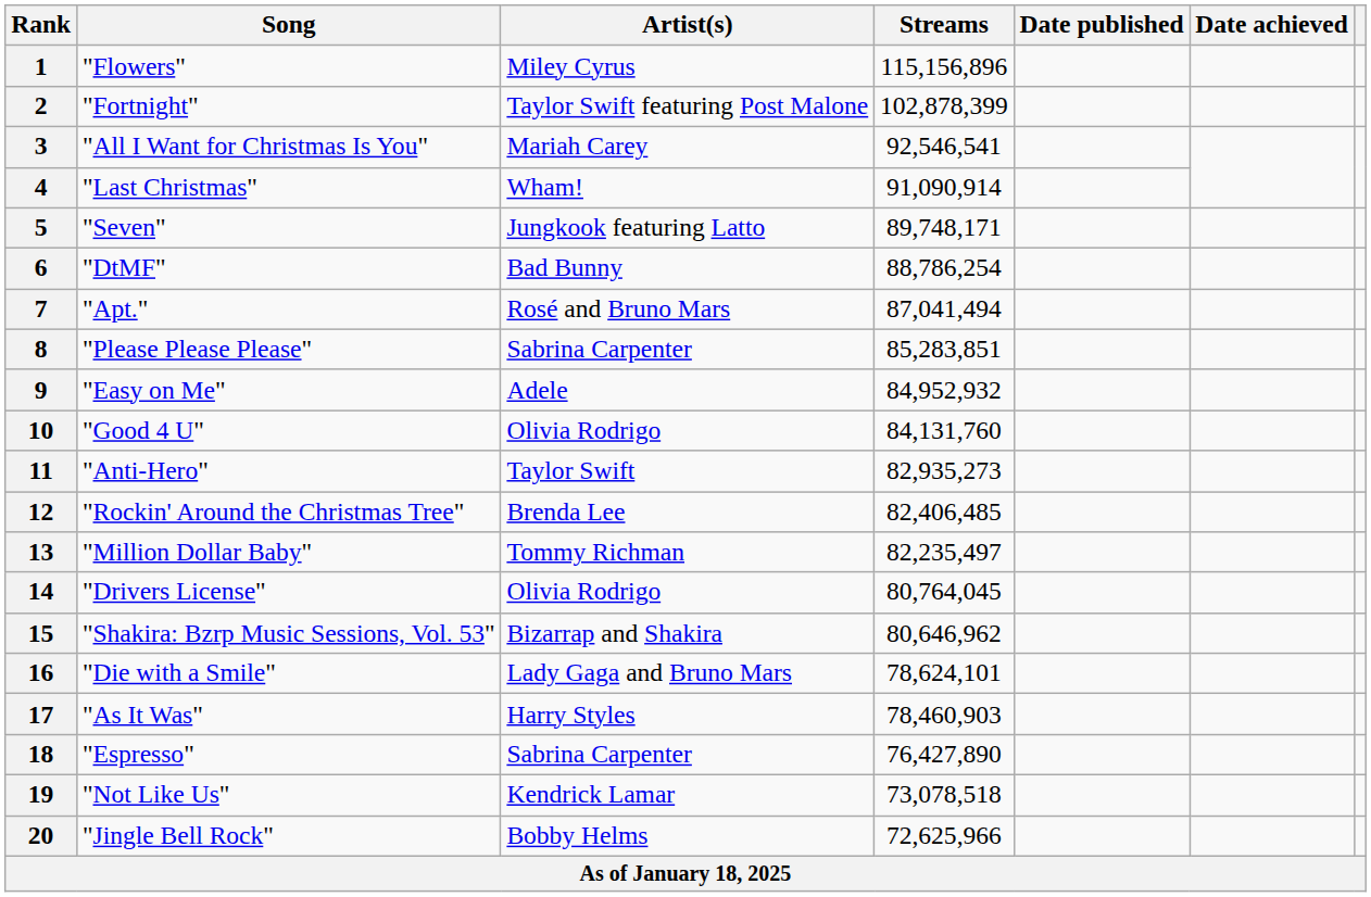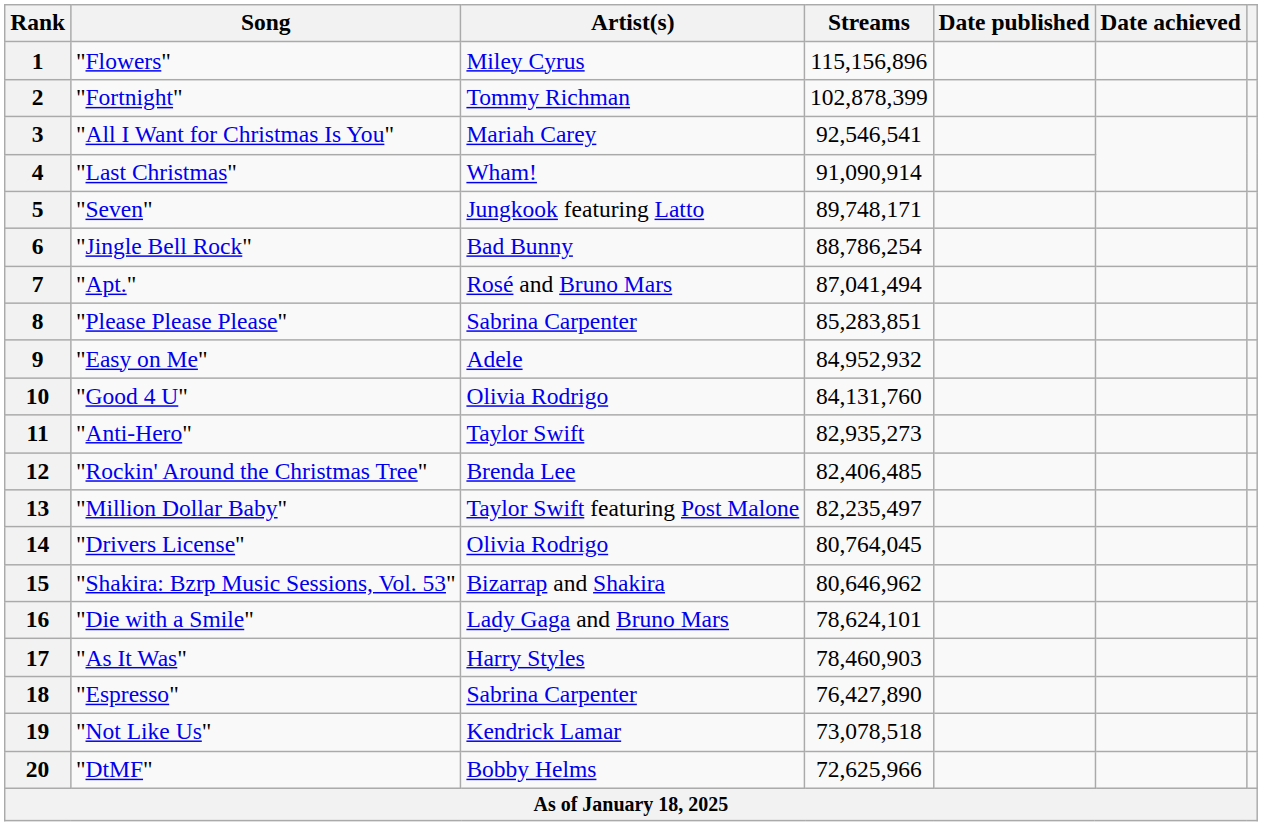 <table class="wikitable sortable">
 <tr>
 <th>Rank</th>
 <th>Song</th>
 <th>Artist(s)</th>
 <th>Streams</th>
 <th>Date published</th>
 <th>Date achieved</th>
 <th class="unsortable"></th>
 </tr>
 <tr>
 <th style="text-align:center;">1</th>
 <td>"<a href='#'>Flowers</a>"</td>
 <td><a href='#'>Miley Cyrus</a></td>
 <td style="text-align:center;">115,156,896</td>
 <td style="text-align:right;"></td>
 <td style="text-align:right;"></td>
 <td style="text-align:center;"></td>
 </tr>
 <tr>
 <th style="text-align:center;">2</th>
 <td>"<a href='#'>Fortnight</a>"</td>
-<td><a href='#'>Taylor Swift</a> featuring <a href='#'>Post Malone</a></td>
+<td><a href='#'>Tommy Richman</a></td>
 <td style="text-align:center;">102,878,399</td>
 <td style="text-align:right;"></td>
 <td style="text-align:right;"></td>
 <td style="text-align:center;"></td>
 </tr>
 <tr>
 <th style="text-align:center;">3</th>
 <td>"<a href='#'>All I Want for Christmas Is You</a>"</td>
 <td><a href='#'>Mariah Carey</a></td>
 <td style="text-align:center;">92,546,541</td>
 <td style="text-align:right;"></td>
 <td rowspan="2" style="text-align:right;"></td>
 <td rowspan="2" style="text-align:center;"></td>
 </tr>
 <tr>
 <th style="text-align:center;">4</th>
 <td>"<a href='#'>Last Christmas</a>"</td>
 <td><a href='#'>Wham!</a></td>
 <td style="text-align:center;">91,090,914</td>
 <td style="text-align:right;"></td>
 </tr>
 <tr>
 <th style="text-align:center;">5</th>
 <td>"<a href='#'>Seven</a>"</td>
 <td><a href='#'>Jungkook</a> featuring <a href='#'>Latto</a></td>
 <td style="text-align:center;">89,748,171</td>
 <td style="text-align:right;"></td>
 <td style="text-align:right;"></td>
 <td style="text-align:center;"></td>
 </tr>
 <tr>
 <th style="text-align:center;">6</th>
-<td>"<a href='#'>DtMF</a>"</td>
+<td>"<a href='#'>Jingle Bell Rock</a>"</td>
 <td><a href='#'>Bad Bunny</a></td>
 <td style="text-align:center;">88,786,254</td>
 <td style="text-align:right;"></td>
 <td style="text-align:right;"></td>
 <td style="text-align:center;"></td>
 </tr>
 <tr>
 <th style="text-align:center;">7</th>
 <td>"<a href='#'>Apt.</a>"</td>
 <td><a href='#'>Rosé</a> and <a href='#'>Bruno Mars</a></td>
 <td style="text-align:center;">87,041,494</td>
 <td style="text-align:right;"></td>
 <td style="text-align:right;"></td>
 <td style="text-align:center;"></td>
 </tr>
 <tr>
 <th style="text-align:center;">8</th>
 <td>"<a href='#'>Please Please Please</a>"</td>
 <td><a href='#'>Sabrina Carpenter</a></td>
 <td style="text-align:center;">85,283,851</td>
 <td style="text-align:right;"></td>
 <td style="text-align:right;"></td>
 <td style="text-align:center;"></td>
 </tr>
 <tr>
 <th style="text-align:center;">9</th>
 <td>"<a href='#'>Easy on Me</a>"</td>
 <td><a href='#'>Adele</a></td>
 <td style="text-align:center;">84,952,932</td>
 <td style="text-align:right;"></td>
 <td style="text-align:right;"></td>
 <td style="text-align:center;"></td>
 </tr>
 <tr>
 <th style="text-align:center;">10</th>
 <td>"<a href='#'>Good 4 U</a>"</td>
 <td><a href='#'>Olivia Rodrigo</a></td>
 <td style="text-align:center;">84,131,760</td>
 <td style="text-align:right;"></td>
 <td style="text-align:right;"></td>
 <td style="text-align:center;"></td>
 </tr>
 <tr>
 <th style="text-align:center;">11</th>
 <td>"<a href='#'>Anti-Hero</a>"</td>
 <td><a href='#'>Taylor Swift</a></td>
 <td style="text-align:center;">82,935,273</td>
 <td style="text-align:right;"></td>
 <td style="text-align:right;"></td>
 <td style="text-align:center;"></td>
 </tr>
 <tr>
 <th style="text-align:center;">12</th>
 <td>"<a href='#'>Rockin' Around the Christmas Tree</a>"</td>
 <td><a href='#'>Brenda Lee</a></td>
 <td style="text-align:center;">82,406,485</td>
 <td style="text-align:right;"></td>
 <td style="text-align:right;"></td>
 <td style="text-align:center;"></td>
 </tr>
 <tr>
 <th style="text-align:center;">13</th>
 <td>"<a href='#'>Million Dollar Baby</a>"</td>
-<td><a href='#'>Tommy Richman</a></td>
+<td><a href='#'>Taylor Swift</a> featuring <a href='#'>Post Malone</a></td>
 <td style="text-align:center;">82,235,497</td>
 <td style="text-align:right;"></td>
 <td style="text-align:right;"></td>
 <td style="text-align:center;"></td>
 </tr>
 <tr>
 <th style="text-align:center;">14</th>
 <td>"<a href='#'>Drivers License</a>"</td>
 <td><a href='#'>Olivia Rodrigo</a></td>
 <td style="text-align:center;">80,764,045</td>
 <td style="text-align:right;"></td>
 <td style="text-align:right;"></td>
 <td style="text-align:center;"></td>
 </tr>
 <tr>
 <th style="text-align:center;">15</th>
 <td>"<a href='#'>Shakira: Bzrp Music Sessions, Vol. 53</a>"</td>
 <td><a href='#'>Bizarrap</a> and <a href='#'>Shakira</a></td>
 <td style="text-align:center;">80,646,962</td>
 <td style="text-align:right;"></td>
 <td style="text-align:right;"></td>
 <td style="text-align:center;"></td>
 </tr>
 <tr>
 <th style="text-align:center;">16</th>
 <td>"<a href='#'>Die with a Smile</a>"</td>
 <td><a href='#'>Lady Gaga</a> and <a href='#'>Bruno Mars</a></td>
 <td style="text-align:center;">78,624,101</td>
 <td style="text-align:right;"></td>
 <td style="text-align:right;"></td>
 <td style="text-align:center;"></td>
 </tr>
 <tr>
 <th style="text-align:center;">17</th>
 <td>"<a href='#'>As It Was</a>"</td>
 <td><a href='#'>Harry Styles</a></td>
 <td style="text-align:center;">78,460,903</td>
 <td style="text-align:right;"></td>
 <td style="text-align:right;"></td>
 <td style="text-align:center;"></td>
 </tr>
 <tr>
 <th style="text-align:center;">18</th>
 <td>"<a href='#'>Espresso</a>"</td>
 <td><a href='#'>Sabrina Carpenter</a></td>
 <td style="text-align:center;">76,427,890</td>
 <td style="text-align:right;"></td>
 <td style="text-align:right;"></td>
 <td style="text-align:center;"></td>
 </tr>
 <tr>
 <th style="text-align:center;">19</th>
 <td>"<a href='#'>Not Like Us</a>"</td>
 <td><a href='#'>Kendrick Lamar</a></td>
 <td style="text-align:center;">73,078,518</td>
 <td style="text-align:right;"></td>
 <td style="text-align:right;"></td>
 <td style="text-align:center;"></td>
 </tr>
 <tr>
 <th style="text-align:center;">20</th>
-<td>"<a href='#'>Jingle Bell Rock</a>"</td>
+<td>"<a href='#'>DtMF</a>"</td>
 <td><a href='#'>Bobby Helms</a></td>
 <td style="text-align:center;">72,625,966</td>
 <td style="text-align:right;"></td>
 <td style="text-align:right;"></td>
 <td style="text-align:center;"></td>
 </tr>
 <tr>
 <th colspan="9" style="text-align:center; font-size:85%;">As of January 18, 2025</th>
 </tr>
 </table>
